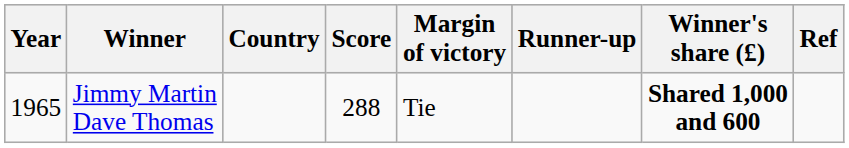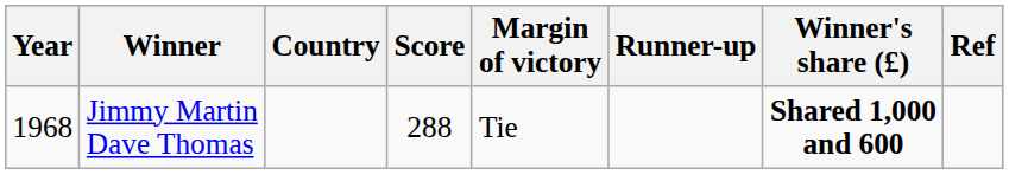 <table class="wikitable">
 <tr>
 <th>Year</th>
 <th>Winner</th>
 <th>Country</th>
 <th>Score</th>
 <th>Margin<br>of victory</th>
 <th>Runner-up</th>
 <th>Winner's<br>share (£)</th>
 <th>Ref</th>
 </tr>
 <tr>
-<td>1965</td>
+<td>1968</td>
 <td><a href='#'>Jimmy Martin</a><br><a href='#'>Dave Thomas</a></td>
 <td><br></td>
 <td align=center>288</td>
 <td>Tie</td>
 <td></td>
 <td align=center><strong>Shared 1,000<br>and 600</strong></td>
 <td></td>
 </tr>
 </table>
